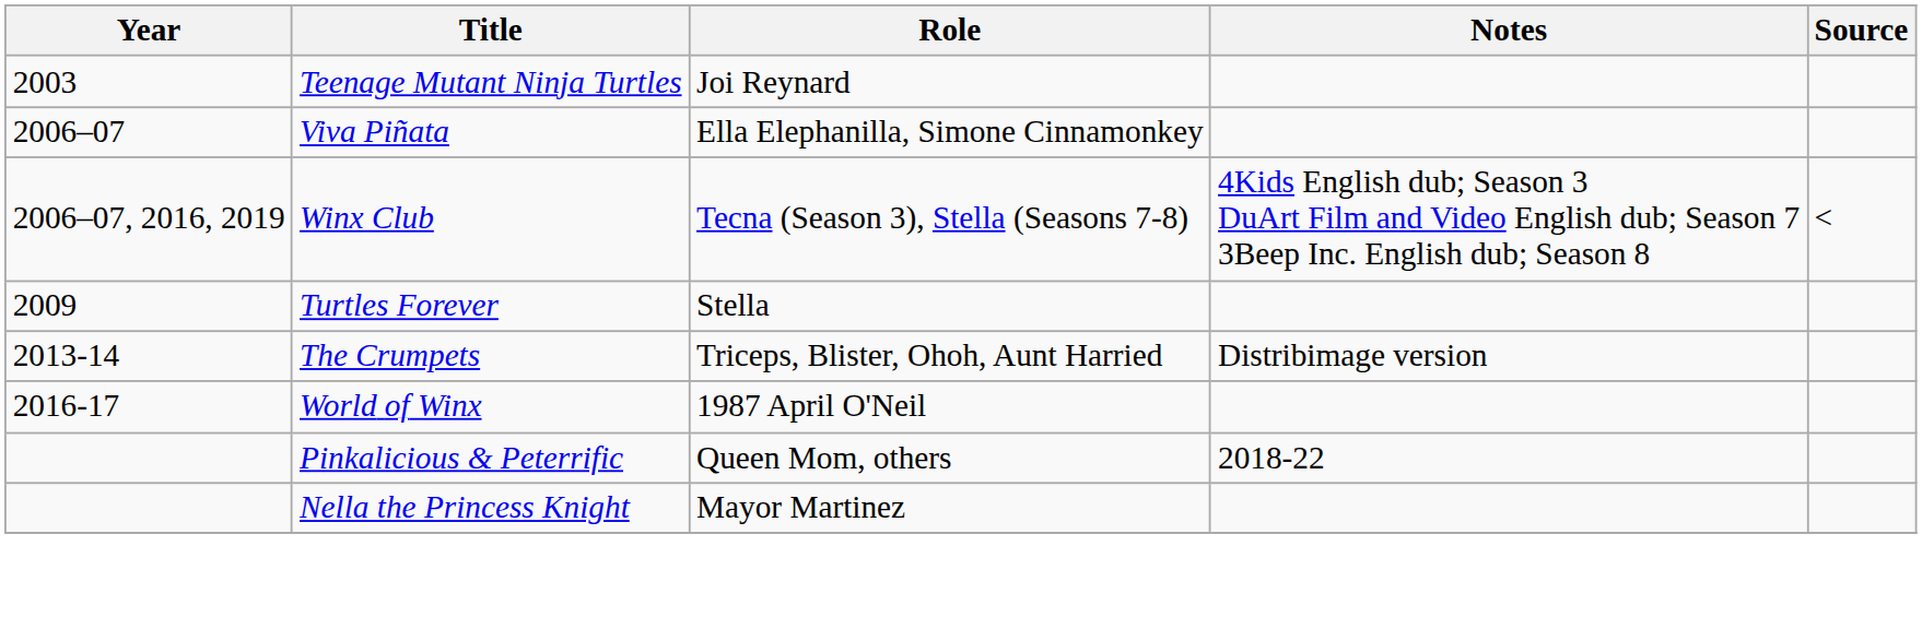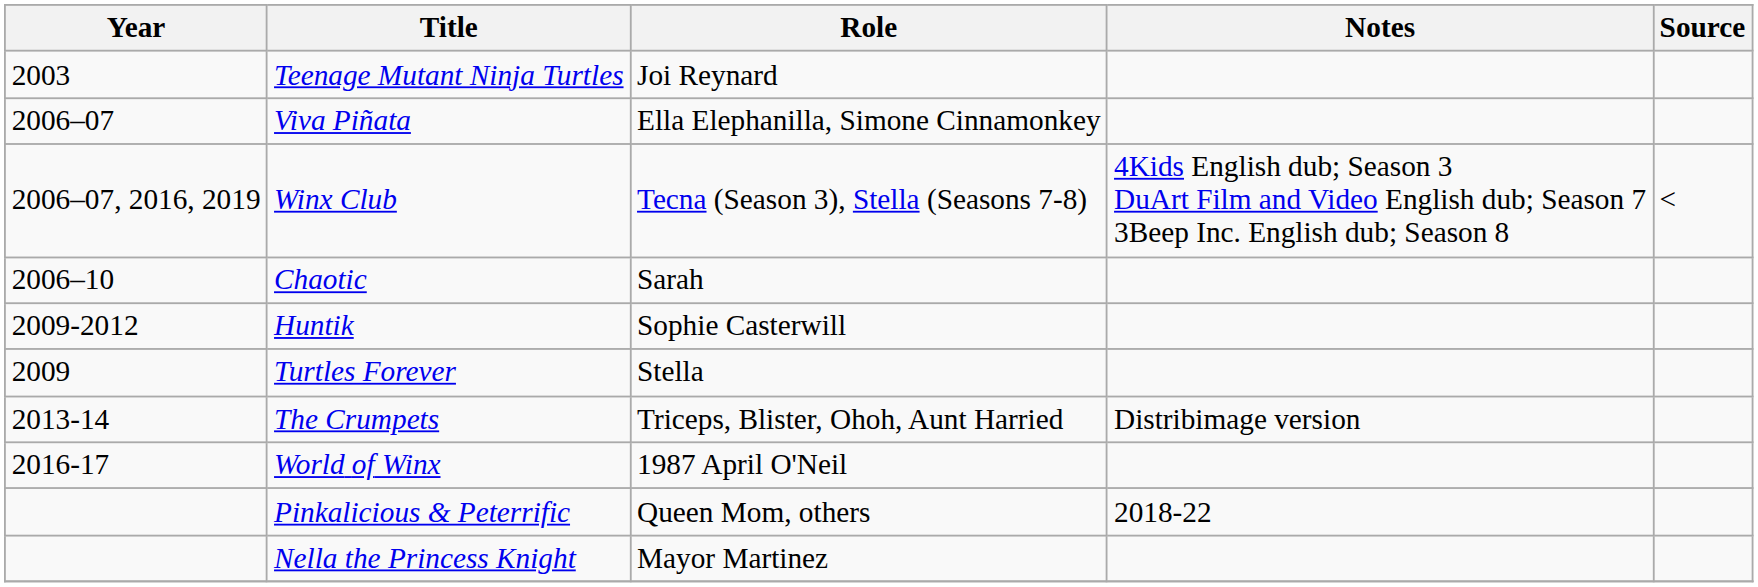 <table class="wikitable sortable plainrowheaders">
 <tr>
 <th>Year</th>
 <th>Title</th>
 <th>Role</th>
 <th class="unsortable">Notes</th>
 <th class="unsortable">Source</th>
 </tr>
 <tr>
 <td>2003</td>
 <td><em><a href='#'>Teenage Mutant Ninja Turtles</a></em></td>
 <td>Joi Reynard</td>
 <td></td>
 <td></td>
 </tr>
 <tr>
 <td>2006–07</td>
 <td><em><a href='#'>Viva Piñata</a></em></td>
 <td>Ella Elephanilla, Simone Cinnamonkey</td>
 <td> </td>
 <td></td>
 </tr>
 <tr>
 <td>2006–07, 2016, 2019</td>
 <td><em><a href='#'>Winx Club</a></em></td>
 <td><a href='#'>Tecna</a> (Season 3), <a href='#'>Stella</a> (Seasons 7-8)</td>
 <td><a href='#'>4Kids</a> English dub; Season 3<br><a href='#'>DuArt Film and Video</a> English dub; Season 7<br>3Beep Inc. English dub; Season 8</td>
 <td> <</td>
+</tr>
+<tr>
+<td>2006–10</td>
+<td><em><a href='#'>Chaotic</a></em></td>
+<td>Sarah</td>
+<td> </td>
+<td></td>
+</tr>
+<tr>
+<td>2009-2012</td>
+<td><em><a href='#'>Huntik</a></em></td>
+<td>Sophie Casterwill</td>
+<td> </td>
+<td></td>
 </tr>
 <tr>
 <td>2009</td>
 <td><em><a href='#'>Turtles Forever</a></em></td>
 <td>Stella</td>
 <td> </td>
 <td></td>
 </tr>
 <tr>
 <td>2013-14</td>
 <td><em><a href='#'>The Crumpets</a></em></td>
 <td>Triceps, Blister, Ohoh, Aunt Harried</td>
 <td>Distribimage version</td>
 <td></td>
 </tr>
 <tr>
 <td>2016-17</td>
 <td><a href='#'><em>World</em> <em>of</em> <em>Winx</em></a></td>
 <td>1987 April O'Neil</td>
 <td></td>
 <td></td>
 </tr>
 <tr>
 <td></td>
 <td><em><a href='#'>Pinkalicious & Peterrific</a></em></td>
 <td>Queen Mom, others</td>
 <td>2018-22</td>
 <td></td>
 </tr>
 <tr>
 <td></td>
 <td><em><a href='#'>Nella the Princess Knight</a></em></td>
 <td>Mayor Martinez</td>
 <td></td>
 <td></td>
 </tr>
 <tr>
 </tr>
 </table>
